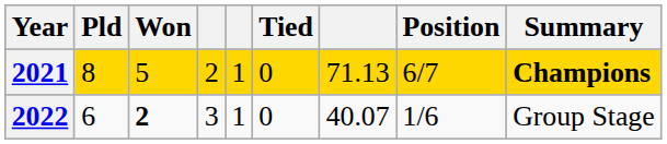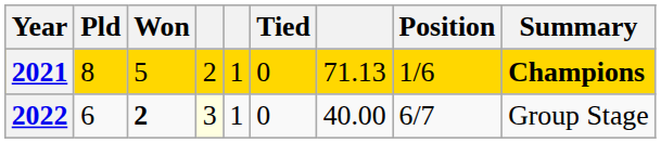 <table class="wikitable sortable">
 <tr>
 <th>Year</th>
 <th>Pld</th>
 <th>Won</th>
 <th></th>
 <th></th>
 <th>Tied</th>
 <th></th>
 <th>Position</th>
 <th>Summary</th>
 </tr>
 <tr style="background:gold;">
 <th><a href='#'>2021</a></th>
 <td>8</td>
 <td>5</td>
 <td>2</td>
 <td>1</td>
 <td>0</td>
 <td>71.13</td>
-<td>6/7</td>
+<td>1/6</td>
 <td><strong>Champions</strong></td>
 </tr>
 <tr>
 <th><a href='#'>2022</a></th>
 <td>6</td>
 <td><strong>2</strong></td>
-<td>3</td>
+<td style="background: lightyellow;">3</td>
 <td>1</td>
 <td>0</td>
-<td>40.07</td>
-<td>1/6</td>
+<td>40.00</td>
+<td>6/7</td>
 <td>Group Stage</td>
 </tr>
 </table>
